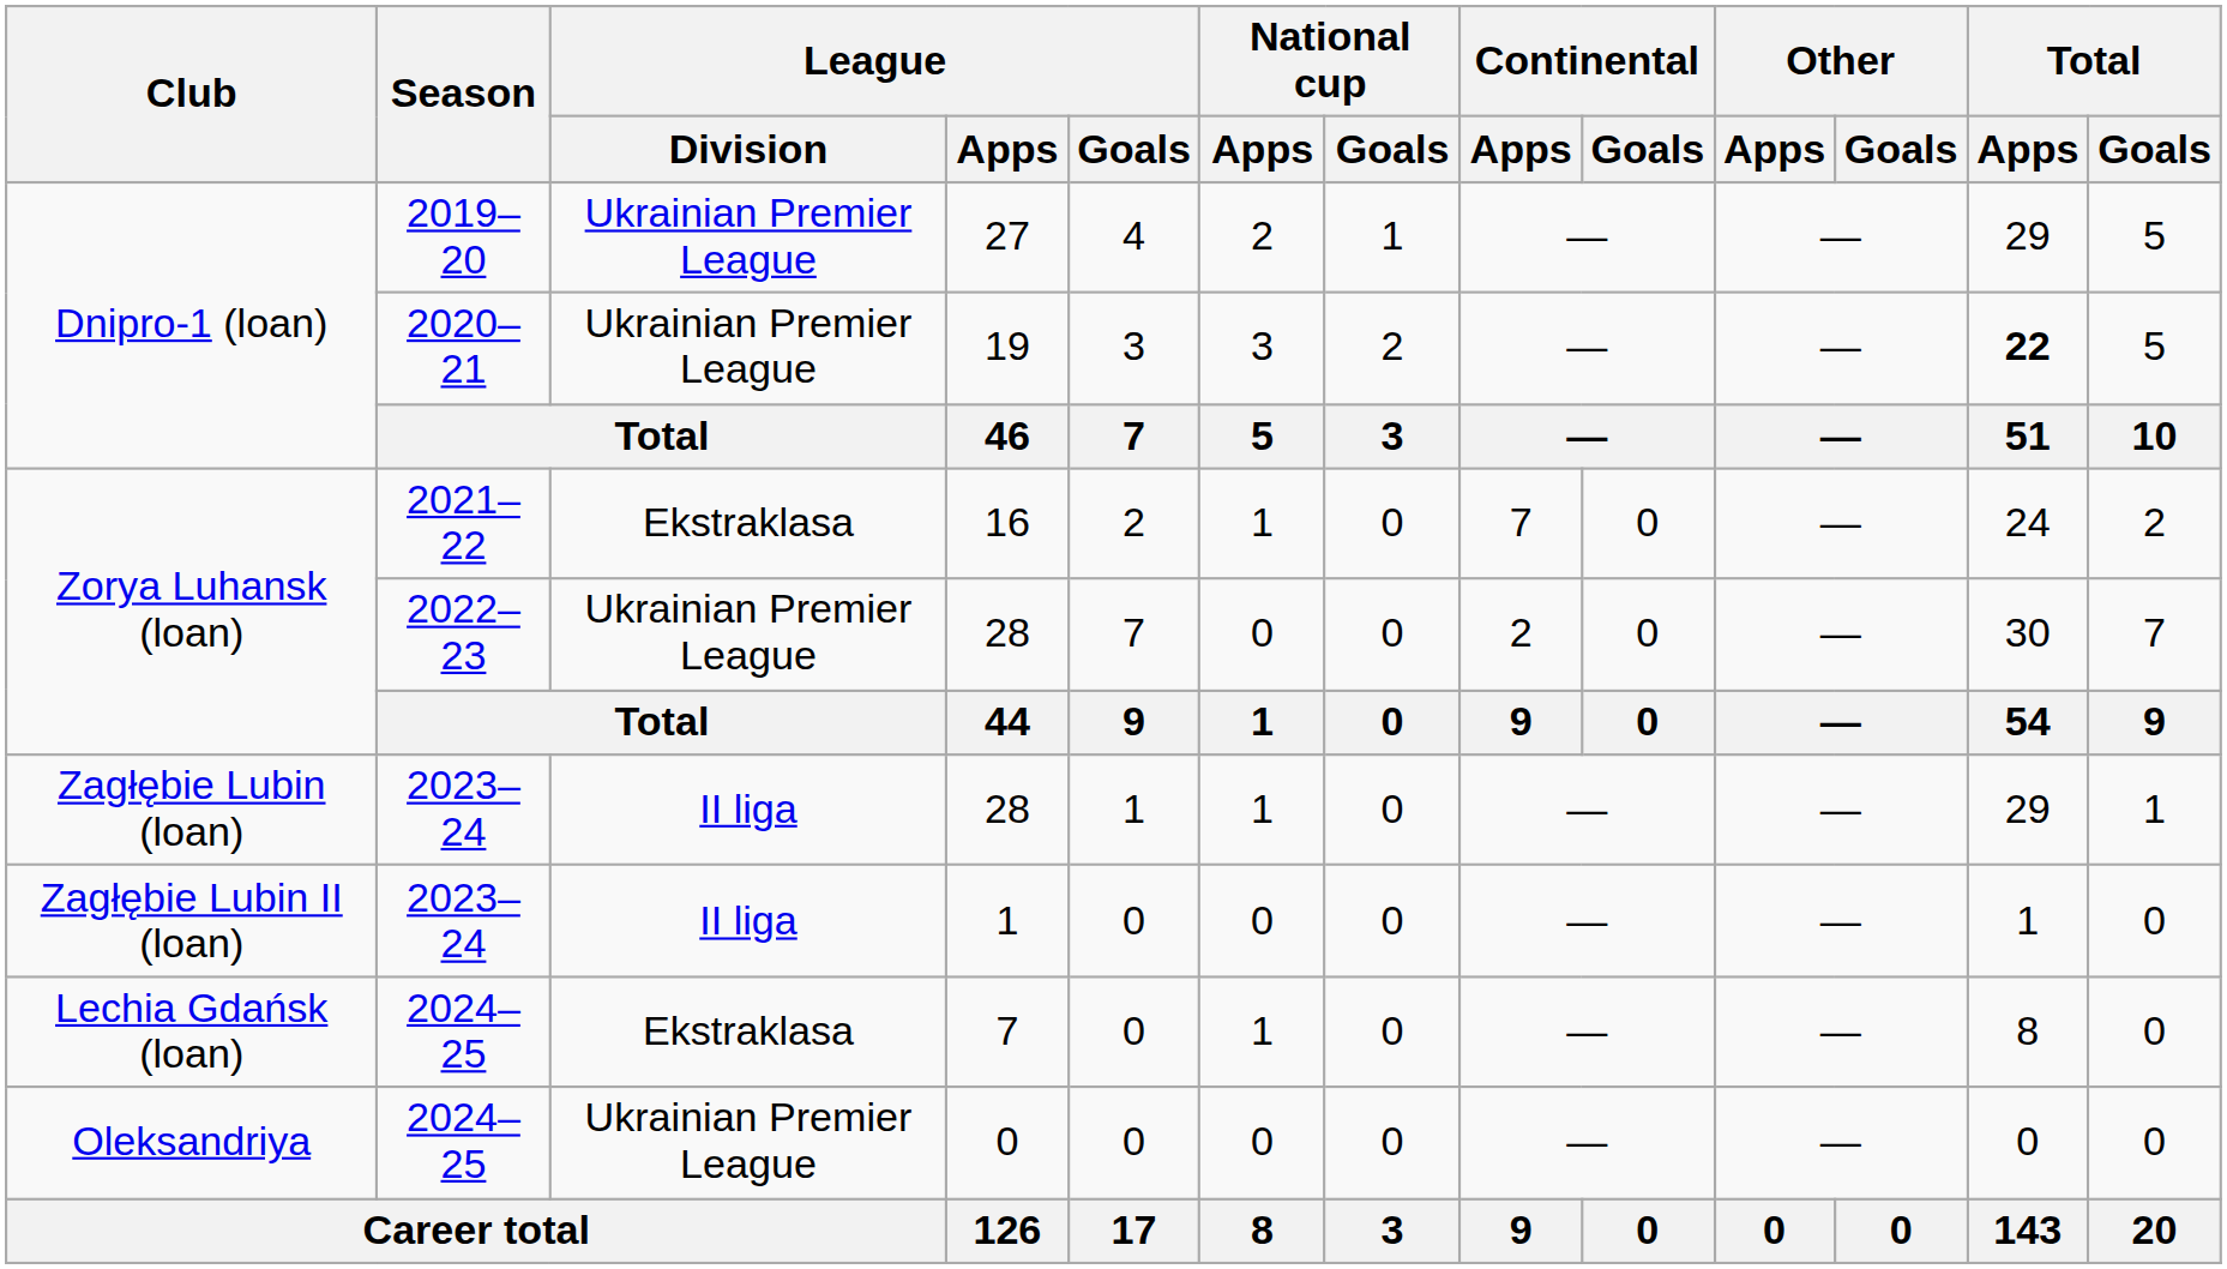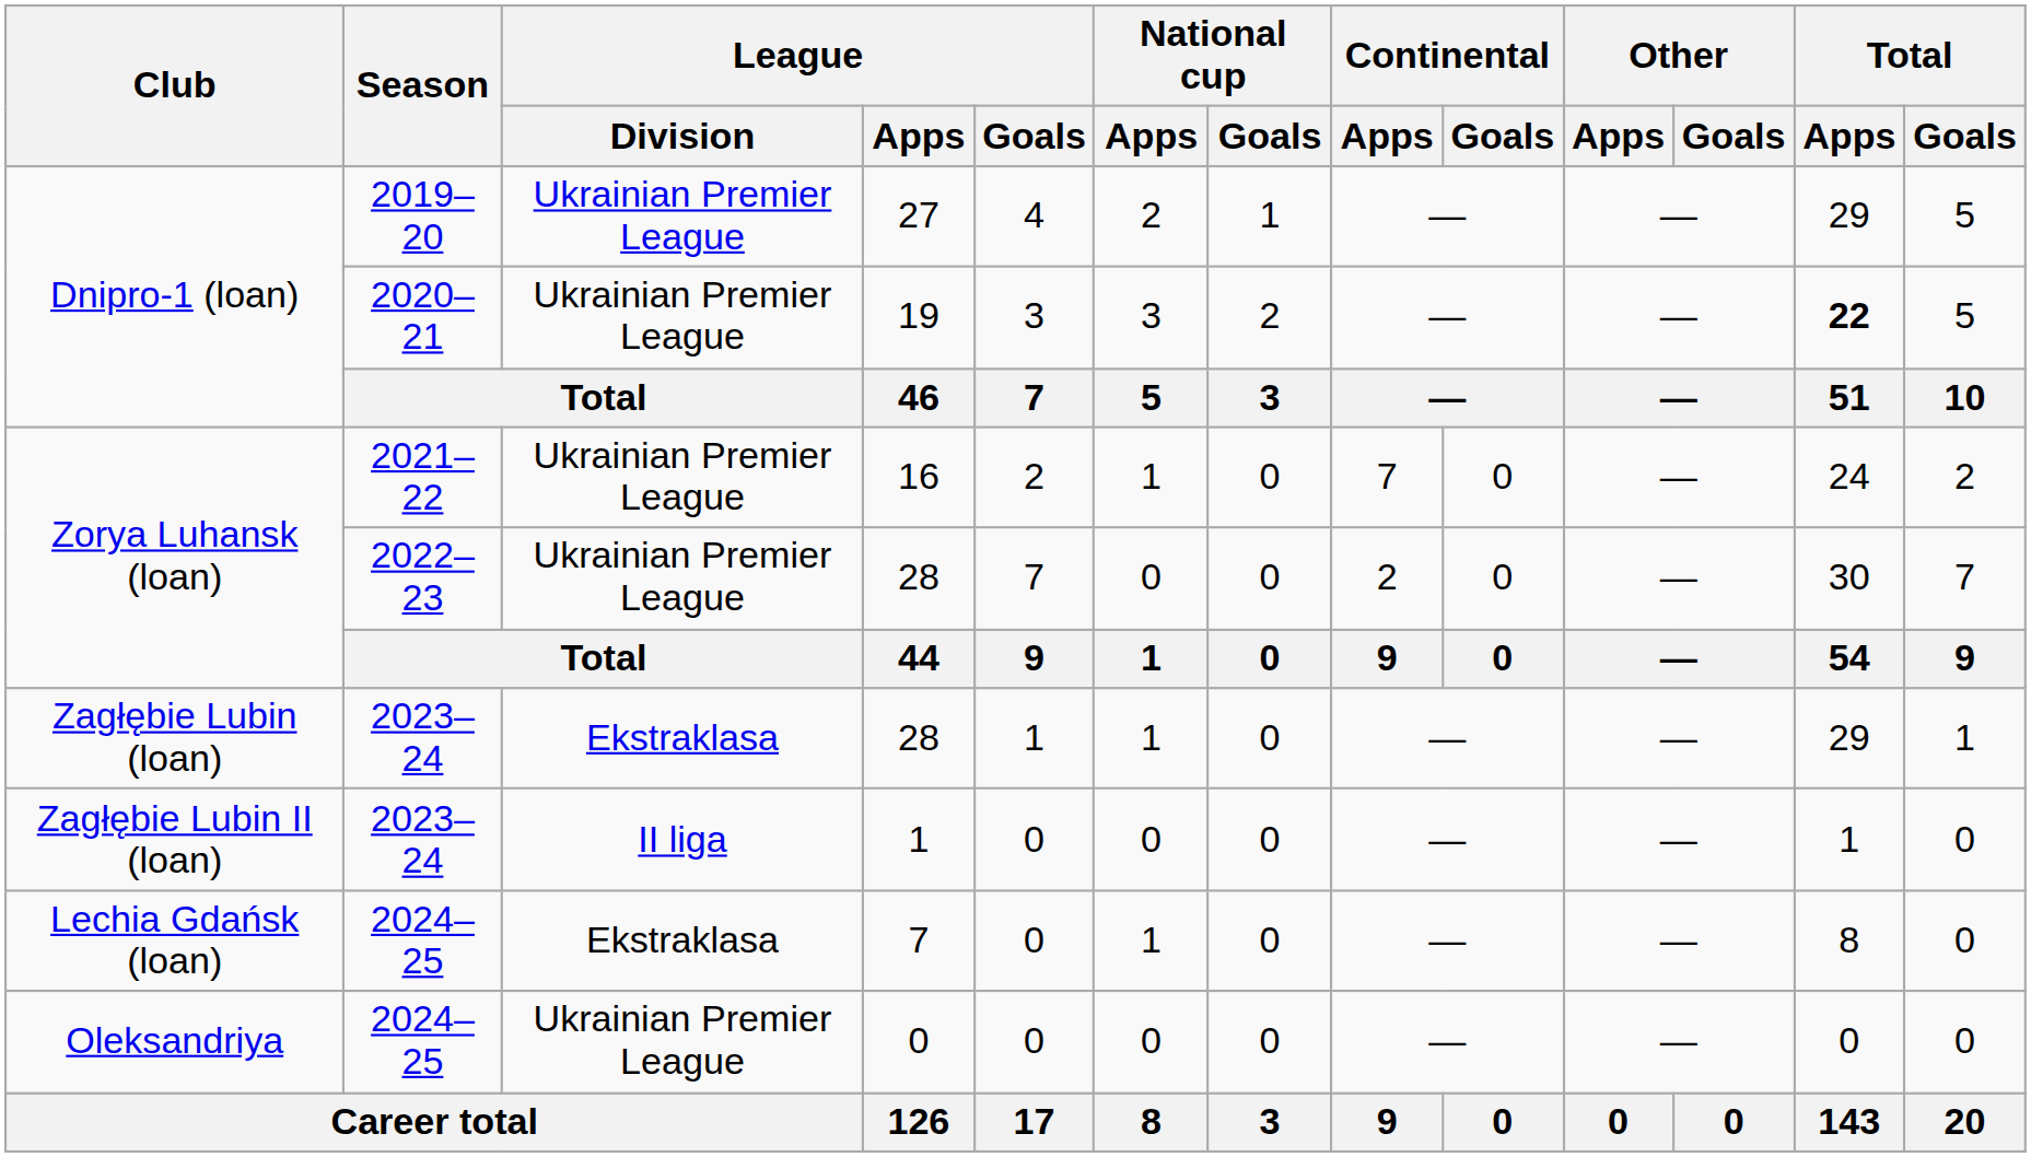 <table class="wikitable" style="text-align:center">
 <tr>
 <th rowspan="2">Club</th>
 <th rowspan="2">Season</th>
 <th colspan="3">League</th>
 <th colspan="2">National cup</th>
 <th colspan="2">Continental</th>
 <th colspan="2">Other</th>
 <th colspan="2">Total</th>
 </tr>
 <tr>
 <th>Division</th>
 <th>Apps</th>
 <th>Goals</th>
 <th>Apps</th>
 <th>Goals</th>
 <th>Apps</th>
 <th>Goals</th>
 <th>Apps</th>
 <th>Goals</th>
 <th>Apps</th>
 <th>Goals</th>
 </tr>
 <tr>
 <td rowspan="3"><a href='#'>Dnipro-1</a> (loan)</td>
 <td><a href='#'>2019–20</a></td>
 <td><a href='#'>Ukrainian Premier League</a></td>
 <td>27</td>
 <td>4</td>
 <td>2</td>
 <td>1</td>
 <td colspan="2">—</td>
 <td colspan="2">—</td>
 <td>29</td>
 <td>5</td>
 </tr>
 <tr>
 <td><a href='#'>2020–21</a></td>
 <td>Ukrainian Premier League</td>
 <td>19</td>
 <td>3</td>
 <td>3</td>
 <td>2</td>
 <td colspan="2">—</td>
 <td colspan="2">—</td>
 <td><strong>22</strong></td>
 <td>5</td>
 </tr>
 <tr>
 <th colspan="2">Total</th>
 <th>46</th>
 <th>7</th>
 <th>5</th>
 <th>3</th>
 <th colspan="2">—</th>
 <th colspan="2">—</th>
 <th>51</th>
 <th>10</th>
 </tr>
 <tr>
 <td rowspan="3"><a href='#'>Zorya Luhansk</a> (loan)</td>
 <td><a href='#'>2021–22</a></td>
-<td>Ekstraklasa</td>
+<td>Ukrainian Premier League</td>
 <td>16</td>
 <td>2</td>
 <td>1</td>
 <td>0</td>
 <td>7</td>
 <td>0</td>
 <td colspan="2">—</td>
 <td>24</td>
 <td>2</td>
 </tr>
 <tr>
 <td><a href='#'>2022–23</a></td>
 <td>Ukrainian Premier League</td>
 <td>28</td>
 <td>7</td>
 <td>0</td>
 <td>0</td>
 <td>2</td>
 <td>0</td>
 <td colspan="2">—</td>
 <td>30</td>
 <td>7</td>
 </tr>
 <tr>
 <th colspan="2">Total</th>
 <th>44</th>
 <th>9</th>
 <th>1</th>
 <th>0</th>
 <th>9</th>
 <th>0</th>
 <th colspan="2">—</th>
 <th>54</th>
 <th>9</th>
 </tr>
 <tr>
 <td><a href='#'>Zagłębie Lubin</a> (loan)</td>
 <td><a href='#'>2023–24</a></td>
-<td><a href='#'>II liga</a></td>
+<td><a href='#'>Ekstraklasa</a></td>
 <td>28</td>
 <td>1</td>
 <td>1</td>
 <td>0</td>
 <td colspan="2">—</td>
 <td colspan="2">—</td>
 <td>29</td>
 <td>1</td>
 </tr>
 <tr>
 <td><a href='#'>Zagłębie Lubin II</a> (loan)</td>
 <td><a href='#'>2023–24</a></td>
 <td><a href='#'>II liga</a></td>
 <td>1</td>
 <td>0</td>
 <td>0</td>
 <td>0</td>
 <td colspan="2">—</td>
 <td colspan="2">—</td>
 <td>1</td>
 <td>0</td>
 </tr>
 <tr>
 <td><a href='#'>Lechia Gdańsk</a> (loan)</td>
 <td><a href='#'>2024–25</a></td>
 <td>Ekstraklasa</td>
 <td>7</td>
 <td>0</td>
 <td>1</td>
 <td>0</td>
 <td colspan="2">—</td>
 <td colspan="2">—</td>
 <td>8</td>
 <td>0</td>
 </tr>
 <tr>
 <td><a href='#'>Oleksandriya</a></td>
 <td><a href='#'>2024–25</a></td>
 <td>Ukrainian Premier League</td>
 <td>0</td>
 <td>0</td>
 <td>0</td>
 <td>0</td>
 <td colspan="2">—</td>
 <td colspan="2">—</td>
 <td>0</td>
 <td>0</td>
 </tr>
 <tr>
 <th colspan="3">Career total</th>
 <th>126</th>
 <th>17</th>
 <th>8</th>
 <th>3</th>
 <th>9</th>
 <th>0</th>
 <th>0</th>
 <th>0</th>
 <th>143</th>
 <th>20</th>
 </tr>
 <tr>
 </tr>
 </table>
